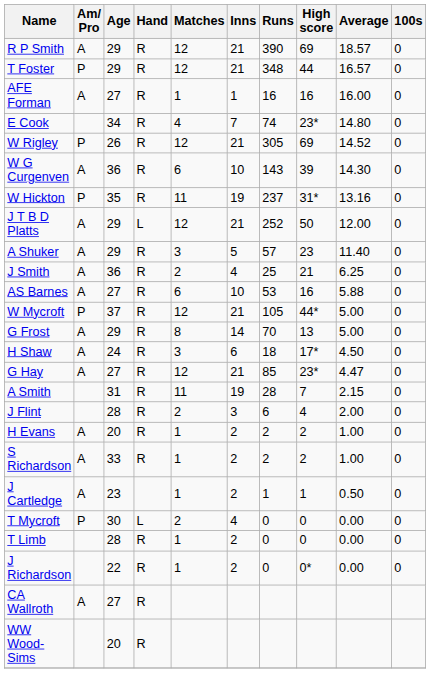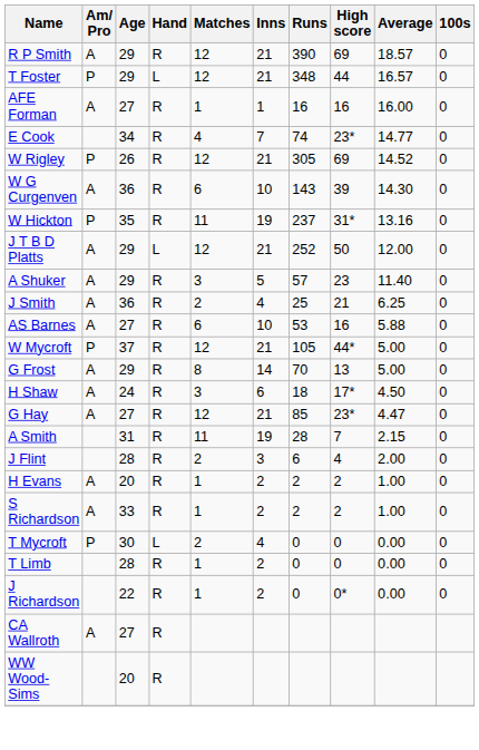 <table class="wikitable sortable" width="80%">
 <tr bgcolor="#efefef">
 <th>Name</th>
 <th>Am/<br>Pro</th>
 <th>Age</th>
 <th>Hand</th>
 <th>Matches</th>
 <th>Inns</th>
 <th>Runs</th>
 <th>High score</th>
 <th>Average</th>
 <th>100s</th>
 </tr>
 <tr>
 <td><a href='#'>R P Smith</a></td>
 <td>A</td>
 <td>29</td>
 <td>R</td>
 <td>12</td>
 <td>21</td>
 <td>390</td>
 <td>69</td>
 <td>18.57</td>
 <td>0</td>
 </tr>
 <tr>
 <td><a href='#'>T Foster</a></td>
 <td>P</td>
 <td>29</td>
-<td>R</td>
+<td>L</td>
 <td>12</td>
 <td>21</td>
 <td>348</td>
 <td>44</td>
 <td>16.57</td>
 <td>0</td>
 </tr>
 <tr>
 <td><a href='#'>AFE Forman</a></td>
 <td>A</td>
 <td>27</td>
 <td>R</td>
 <td>1</td>
 <td>1</td>
 <td>16</td>
 <td>16</td>
 <td>16.00</td>
 <td>0</td>
 </tr>
 <tr>
 <td><a href='#'>E Cook</a></td>
 <td></td>
 <td>34</td>
 <td>R</td>
 <td>4</td>
 <td>7</td>
 <td>74</td>
 <td>23*</td>
-<td>14.80</td>
+<td>14.77</td>
 <td>0</td>
 </tr>
 <tr>
 <td><a href='#'>W Rigley</a></td>
 <td>P</td>
 <td>26</td>
 <td>R</td>
 <td>12</td>
 <td>21</td>
 <td>305</td>
 <td>69</td>
 <td>14.52</td>
 <td>0</td>
 </tr>
 <tr>
 <td><a href='#'>W G Curgenven</a></td>
 <td>A</td>
 <td>36</td>
 <td>R</td>
 <td>6</td>
 <td>10</td>
 <td>143</td>
 <td>39</td>
 <td>14.30</td>
 <td>0</td>
 </tr>
 <tr>
 <td><a href='#'>W Hickton</a></td>
 <td>P</td>
 <td>35</td>
 <td>R</td>
 <td>11</td>
 <td>19</td>
 <td>237</td>
 <td>31*</td>
 <td>13.16</td>
 <td>0</td>
 </tr>
 <tr>
 <td><a href='#'>J T B D Platts</a></td>
 <td>A</td>
 <td>29</td>
 <td>L</td>
 <td>12</td>
 <td>21</td>
 <td>252</td>
 <td>50</td>
 <td>12.00</td>
 <td>0</td>
 </tr>
 <tr>
 <td><a href='#'>A Shuker</a></td>
 <td>A</td>
 <td>29</td>
 <td>R</td>
 <td>3</td>
 <td>5</td>
 <td>57</td>
 <td>23</td>
 <td>11.40</td>
 <td>0</td>
 </tr>
 <tr>
 <td><a href='#'>J Smith</a></td>
 <td>A</td>
 <td>36</td>
 <td>R</td>
 <td>2</td>
 <td>4</td>
 <td>25</td>
 <td>21</td>
 <td>6.25</td>
 <td>0</td>
 </tr>
 <tr>
 <td><a href='#'>AS Barnes</a></td>
 <td>A</td>
 <td>27</td>
 <td>R</td>
 <td>6</td>
 <td>10</td>
 <td>53</td>
 <td>16</td>
 <td>5.88</td>
 <td>0</td>
 </tr>
 <tr>
 <td><a href='#'>W Mycroft</a></td>
 <td>P</td>
 <td>37</td>
 <td>R</td>
 <td>12</td>
 <td>21</td>
 <td>105</td>
 <td>44*</td>
 <td>5.00</td>
 <td>0</td>
 </tr>
 <tr>
 <td><a href='#'>G Frost</a></td>
 <td>A</td>
 <td>29</td>
 <td>R</td>
 <td>8</td>
 <td>14</td>
 <td>70</td>
 <td>13</td>
 <td>5.00</td>
 <td>0</td>
 </tr>
 <tr>
 <td><a href='#'>H Shaw</a></td>
 <td>A</td>
 <td>24</td>
 <td>R</td>
 <td>3</td>
 <td>6</td>
 <td>18</td>
 <td>17*</td>
 <td>4.50</td>
 <td>0</td>
 </tr>
 <tr>
 <td><a href='#'>G Hay</a></td>
 <td>A</td>
 <td>27</td>
 <td>R</td>
 <td>12</td>
 <td>21</td>
 <td>85</td>
 <td>23*</td>
 <td>4.47</td>
 <td>0</td>
 </tr>
 <tr>
 <td><a href='#'>A Smith</a></td>
 <td></td>
 <td>31</td>
 <td>R</td>
 <td>11</td>
 <td>19</td>
 <td>28</td>
 <td>7</td>
 <td>2.15</td>
 <td>0</td>
 </tr>
 <tr>
 <td><a href='#'>J Flint</a></td>
 <td></td>
 <td>28</td>
 <td>R</td>
 <td>2</td>
 <td>3</td>
 <td>6</td>
 <td>4</td>
 <td>2.00</td>
 <td>0</td>
 </tr>
 <tr>
 <td><a href='#'>H Evans</a></td>
 <td>A</td>
 <td>20</td>
 <td>R</td>
 <td>1</td>
 <td>2</td>
 <td>2</td>
 <td>2</td>
 <td>1.00</td>
 <td>0</td>
 </tr>
 <tr>
 <td><a href='#'>S Richardson</a></td>
 <td>A</td>
 <td>33</td>
 <td>R</td>
 <td>1</td>
 <td>2</td>
 <td>2</td>
 <td>2</td>
 <td>1.00</td>
 <td>0</td>
 </tr>
 <tr>
-<td><a href='#'>J Cartledge</a></td>
-<td>A</td>
-<td>23</td>
-<td></td>
-<td>1</td>
-<td>2</td>
-<td>1</td>
-<td>1</td>
-<td>0.50</td>
-<td>0</td>
-</tr>
-<tr>
 <td><a href='#'>T Mycroft</a></td>
 <td>P</td>
 <td>30</td>
 <td>L</td>
 <td>2</td>
 <td>4</td>
 <td>0</td>
 <td>0</td>
 <td>0.00</td>
 <td>0</td>
 </tr>
 <tr>
 <td><a href='#'>T Limb</a></td>
 <td></td>
 <td>28</td>
 <td>R</td>
 <td>1</td>
 <td>2</td>
 <td>0</td>
 <td>0</td>
 <td>0.00</td>
 <td>0</td>
 </tr>
 <tr>
 <td><a href='#'>J Richardson</a></td>
 <td></td>
 <td>22</td>
 <td>R</td>
 <td>1</td>
 <td>2</td>
 <td>0</td>
 <td>0*</td>
 <td>0.00</td>
 <td>0</td>
 </tr>
 <tr>
 <td><a href='#'>CA Wallroth</a></td>
 <td>A</td>
 <td>27</td>
 <td>R</td>
 <td></td>
 <td></td>
 <td></td>
 <td></td>
 <td></td>
 <td></td>
 </tr>
 <tr>
 <td><a href='#'>WW Wood-Sims</a></td>
 <td></td>
 <td>20</td>
 <td>R</td>
 <td></td>
 <td></td>
 <td></td>
 <td></td>
 <td></td>
 <td></td>
 </tr>
 <tr>
 </tr>
 </table>
